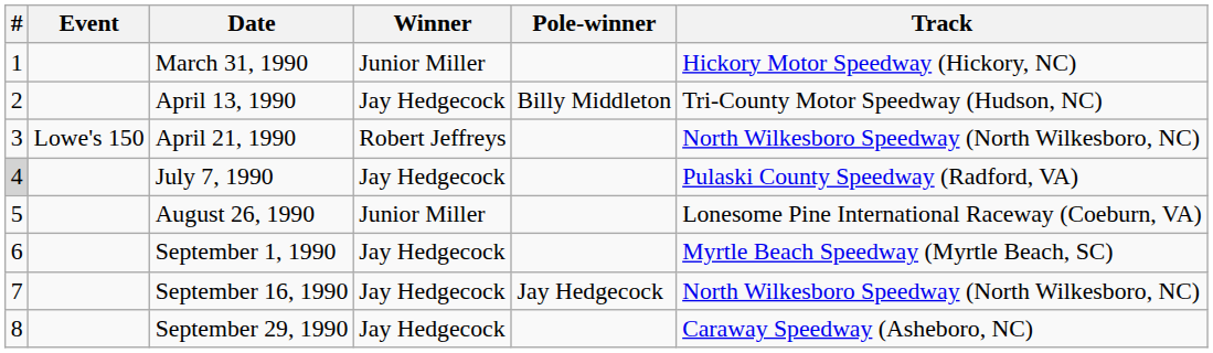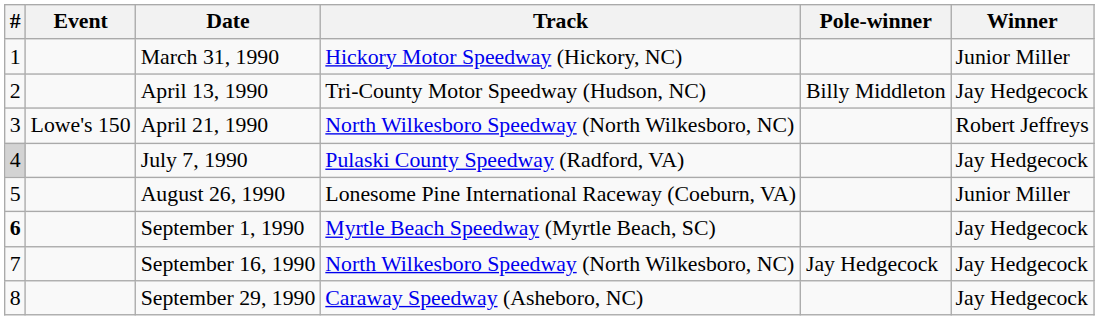 <table class="wikitable">
 <tr>
 <th>#</th>
 <th>Event</th>
 <th>Date</th>
+<th>Track</th>
+<th>Pole-winner</th>
 <th>Winner</th>
-<th>Pole-winner</th>
-<th>Track</th>
 </tr>
 <tr>
 <td>1</td>
 <td></td>
 <td>March 31, 1990</td>
+<td><a href='#'>Hickory Motor Speedway</a> (Hickory, NC)</td>
+<td></td>
 <td>Junior Miller</td>
-<td></td>
-<td><a href='#'>Hickory Motor Speedway</a> (Hickory, NC)</td>
 </tr>
 <tr>
 <td>2</td>
 <td></td>
 <td>April 13, 1990</td>
+<td>Tri-County Motor Speedway (Hudson, NC)</td>
+<td>Billy Middleton</td>
 <td>Jay Hedgecock</td>
-<td>Billy Middleton</td>
-<td>Tri-County Motor Speedway (Hudson, NC)</td>
 </tr>
 <tr>
 <td>3</td>
 <td>Lowe's 150</td>
 <td>April 21, 1990</td>
+<td><a href='#'>North Wilkesboro Speedway</a> (North Wilkesboro, NC)</td>
+<td></td>
 <td>Robert Jeffreys</td>
-<td></td>
-<td><a href='#'>North Wilkesboro Speedway</a> (North Wilkesboro, NC)</td>
 </tr>
 <tr>
 <td style="background: lightgrey;">4</td>
 <td></td>
 <td>July 7, 1990</td>
+<td><a href='#'>Pulaski County Speedway</a> (Radford, VA)</td>
+<td></td>
 <td>Jay Hedgecock</td>
-<td></td>
-<td><a href='#'>Pulaski County Speedway</a> (Radford, VA)</td>
 </tr>
 <tr>
 <td>5</td>
 <td></td>
 <td>August 26, 1990</td>
+<td>Lonesome Pine International Raceway (Coeburn, VA)</td>
+<td></td>
 <td>Junior Miller</td>
-<td></td>
-<td>Lonesome Pine International Raceway (Coeburn, VA)</td>
 </tr>
 <tr>
-<td>6</td>
+<td><strong>6</strong></td>
 <td></td>
 <td>September 1, 1990</td>
+<td><a href='#'>Myrtle Beach Speedway</a> (Myrtle Beach, SC)</td>
+<td></td>
 <td>Jay Hedgecock</td>
-<td></td>
-<td><a href='#'>Myrtle Beach Speedway</a> (Myrtle Beach, SC)</td>
 </tr>
 <tr>
 <td>7</td>
 <td></td>
 <td>September 16, 1990</td>
+<td><a href='#'>North Wilkesboro Speedway</a> (North Wilkesboro, NC)</td>
 <td>Jay Hedgecock</td>
 <td>Jay Hedgecock</td>
-<td><a href='#'>North Wilkesboro Speedway</a> (North Wilkesboro, NC)</td>
 </tr>
 <tr>
 <td>8</td>
 <td></td>
 <td>September 29, 1990</td>
+<td><a href='#'>Caraway Speedway</a> (Asheboro, NC)</td>
+<td></td>
 <td>Jay Hedgecock</td>
-<td></td>
-<td><a href='#'>Caraway Speedway</a> (Asheboro, NC)</td>
 </tr>
 </table>
